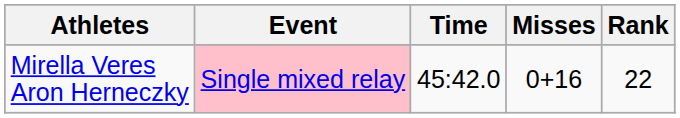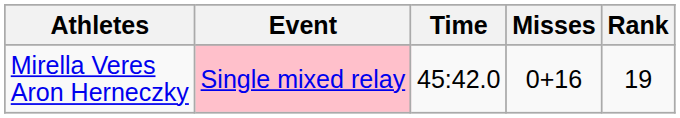 <table class="wikitable" style="font-size:90%">
 <tr>
 <th>Athletes</th>
 <th>Event</th>
 <th>Time</th>
 <th>Misses</th>
 <th>Rank</th>
 </tr>
 <tr align=center>
 <td align=left><a href='#'>Mirella Veres</a><br><a href='#'>Aron Herneczky</a></td>
 <td align=left style="background: pink;"><a href='#'>Single mixed relay</a></td>
 <td>45:42.0</td>
 <td>0+16</td>
-<td>22</td>
+<td>19</td>
 </tr>
 </table>
